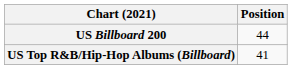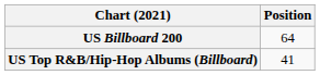 <table class="wikitable sortable plainrowheaders" style="text-align:center">
 <tr>
 <th scope="col">Chart (2021)</th>
 <th scope="col">Position</th>
 </tr>
 <tr>
 <th scope="row">US <em>Billboard</em> 200</th>
-<td>44</td>
+<td>64</td>
 </tr>
 <tr>
 <th scope="row">US Top R&B/Hip-Hop Albums (<em>Billboard</em>)</th>
 <td>41</td>
 </tr>
 </table>
